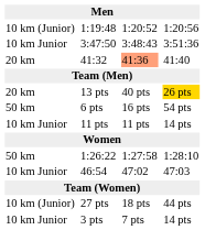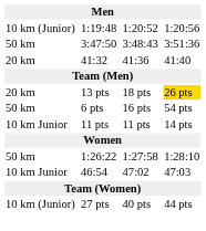 <table>
 <tr>
 <td colspan=7 bgcolor=#eeeeee style=text-align:center;><strong>Men</strong></td>
 </tr>
 <tr>
 <td>10 km (Junior)</td>
 <td></td>
 <td>1:19:48</td>
 <td></td>
 <td>1:20:52</td>
 <td></td>
 <td>1:20:56</td>
 </tr>
 <tr>
-<td>10 km Junior</td>
+<td>50 km </td>
 <td></td>
 <td>3:47:50</td>
 <td></td>
 <td>3:48:43</td>
 <td></td>
 <td>3:51:36</td>
 </tr>
 <tr>
 <td>20 km </td>
 <td></td>
 <td>41:32</td>
 <td></td>
-<td style="background: lightsalmon;">41:36</td>
+<td>41:36</td>
 <td></td>
 <td>41:40</td>
 </tr>
 <tr>
 <td colspan=7 bgcolor=#eeeeee style=text-align:center;><strong>Team (Men)</strong></td>
 </tr>
 <tr>
 <td>20 km</td>
 <td></td>
 <td>13 pts</td>
 <td></td>
-<td>40 pts</td>
+<td>18 pts</td>
 <td></td>
 <td style="background: gold;">26 pts</td>
 </tr>
 <tr>
 <td>50 km</td>
 <td></td>
 <td>6 pts</td>
 <td></td>
 <td>16 pts</td>
 <td></td>
 <td>54 pts</td>
 </tr>
 <tr>
 <td>10 km Junior</td>
 <td></td>
 <td>11 pts</td>
 <td></td>
 <td>11 pts</td>
 <td></td>
 <td>14 pts</td>
 </tr>
 <tr>
 <td colspan=7 bgcolor=#eeeeee style=text-align:center;><strong>Women</strong></td>
 </tr>
 <tr>
 <td>50 km </td>
 <td></td>
 <td>1:26:22</td>
 <td></td>
 <td>1:27:58</td>
 <td></td>
 <td>1:28:10</td>
 </tr>
 <tr>
 <td>10 km Junior</td>
 <td></td>
 <td>46:54</td>
 <td></td>
 <td>47:02</td>
 <td></td>
 <td>47:03</td>
 </tr>
 <tr>
 <td colspan=7 bgcolor=#eeeeee style=text-align:center;><strong>Team (Women)</strong></td>
 </tr>
 <tr>
 <td>10 km (Junior)</td>
 <td></td>
 <td>27 pts</td>
 <td></td>
-<td>18 pts</td>
+<td>40 pts</td>
 <td></td>
 <td>44 pts</td>
 </tr>
-<tr>
-<td>10 km Junior</td>
-<td></td>
-<td>3 pts</td>
-<td></td>
-<td>7 pts</td>
-<td></td>
-<td>14 pts</td>
-</tr>
 </table>
